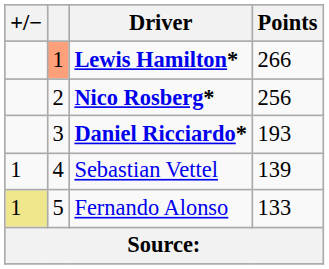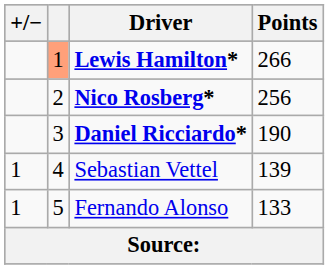 <table class="wikitable" style="font-size: 85%;">
 <tr>
 <th scope="col">+/−</th>
 <th scope="col"></th>
 <th scope="col">Driver</th>
 <th scope="col">Points</th>
 </tr>
 <tr>
 <td></td>
 <td align="center" style="background: lightsalmon;">1</td>
 <td> <strong><a href='#'>Lewis Hamilton</a>*</strong></td>
 <td>266</td>
 </tr>
 <tr>
 <td></td>
 <td align="center">2</td>
 <td> <strong><a href='#'>Nico Rosberg</a>*</strong></td>
 <td>256</td>
 </tr>
 <tr>
 <td></td>
 <td align="center">3</td>
 <td> <strong><a href='#'>Daniel Ricciardo</a>*</strong></td>
-<td>193</td>
+<td>190</td>
 </tr>
 <tr>
 <td> 1</td>
 <td align="center">4</td>
 <td> <a href='#'>Sebastian Vettel</a></td>
 <td>139</td>
 </tr>
 <tr>
-<td style="background: khaki;"> 1</td>
+<td> 1</td>
 <td align="center">5</td>
 <td> <a href='#'>Fernando Alonso</a></td>
 <td>133</td>
 </tr>
 <tr>
 <th colspan=4>Source:</th>
 </tr>
 </table>
